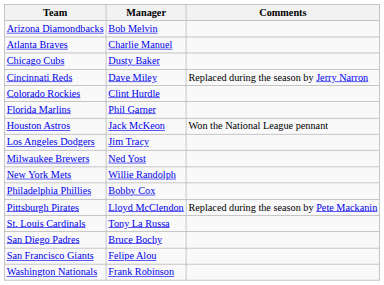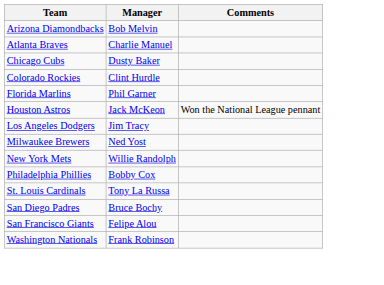 <table class="wikitable">
 <tr>
 <th>Team</th>
 <th>Manager</th>
 <th>Comments</th>
 </tr>
 <tr>
 <td><a href='#'>Arizona Diamondbacks</a></td>
 <td><a href='#'>Bob Melvin</a></td>
 <td></td>
 </tr>
 <tr>
 <td><a href='#'>Atlanta Braves</a></td>
 <td><a href='#'>Charlie Manuel</a></td>
 <td></td>
 </tr>
 <tr>
 <td><a href='#'>Chicago Cubs</a></td>
 <td><a href='#'>Dusty Baker</a></td>
 <td></td>
-</tr>
-<tr>
-<td><a href='#'>Cincinnati Reds</a></td>
-<td><a href='#'>Dave Miley</a></td>
-<td>Replaced during the season by <a href='#'>Jerry Narron</a></td>
 </tr>
 <tr>
 <td><a href='#'>Colorado Rockies</a></td>
 <td><a href='#'>Clint Hurdle</a></td>
 <td></td>
 </tr>
 <tr>
 <td><a href='#'>Florida Marlins</a></td>
 <td><a href='#'>Phil Garner</a></td>
 <td></td>
 </tr>
 <tr>
 <td><a href='#'>Houston Astros</a></td>
 <td><a href='#'>Jack McKeon</a></td>
 <td>Won the National League pennant</td>
 </tr>
 <tr>
 <td><a href='#'>Los Angeles Dodgers</a></td>
 <td><a href='#'>Jim Tracy</a></td>
 <td></td>
 </tr>
 <tr>
 <td><a href='#'>Milwaukee Brewers</a></td>
 <td><a href='#'>Ned Yost</a></td>
 <td></td>
 </tr>
 <tr>
 <td><a href='#'>New York Mets</a></td>
 <td><a href='#'>Willie Randolph</a></td>
 <td></td>
 </tr>
 <tr>
 <td><a href='#'>Philadelphia Phillies</a></td>
 <td><a href='#'>Bobby Cox</a></td>
 <td></td>
 </tr>
 <tr>
-<td><a href='#'>Pittsburgh Pirates</a></td>
-<td><a href='#'>Lloyd McClendon</a></td>
-<td>Replaced during the season by <a href='#'>Pete Mackanin</a></td>
-</tr>
-<tr>
 <td><a href='#'>St. Louis Cardinals</a></td>
 <td><a href='#'>Tony La Russa</a></td>
 <td></td>
 </tr>
 <tr>
 <td><a href='#'>San Diego Padres</a></td>
 <td><a href='#'>Bruce Bochy</a></td>
 <td></td>
 </tr>
 <tr>
 <td><a href='#'>San Francisco Giants</a></td>
 <td><a href='#'>Felipe Alou</a></td>
 <td></td>
 </tr>
 <tr>
 <td><a href='#'>Washington Nationals</a></td>
 <td><a href='#'>Frank Robinson</a></td>
 <td></td>
 </tr>
 </table>
